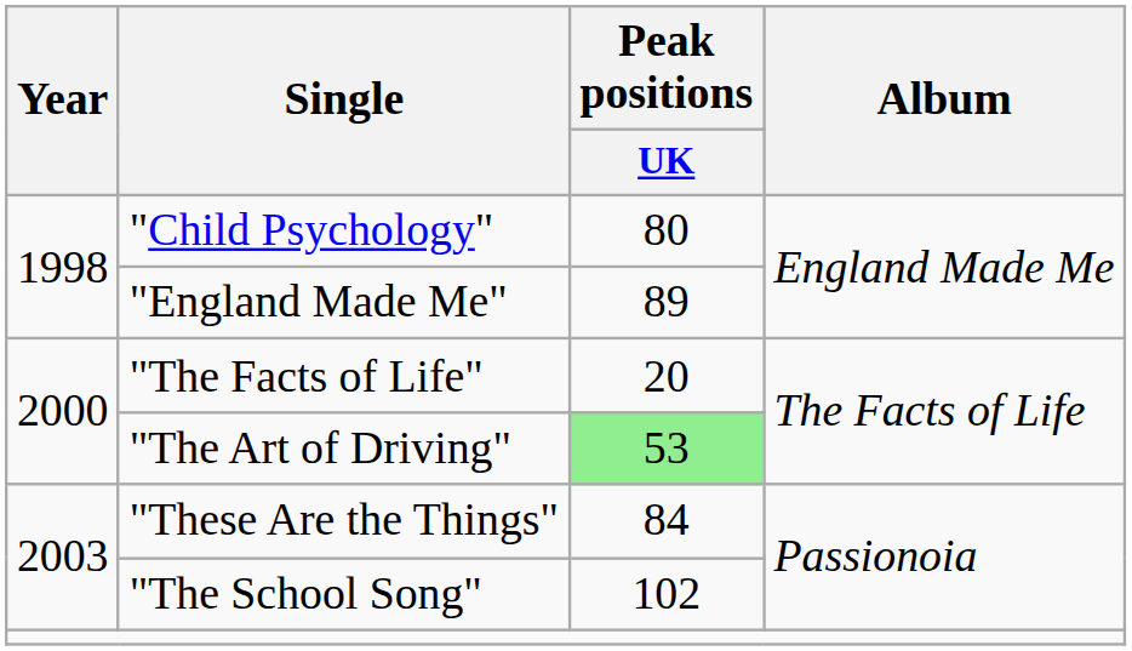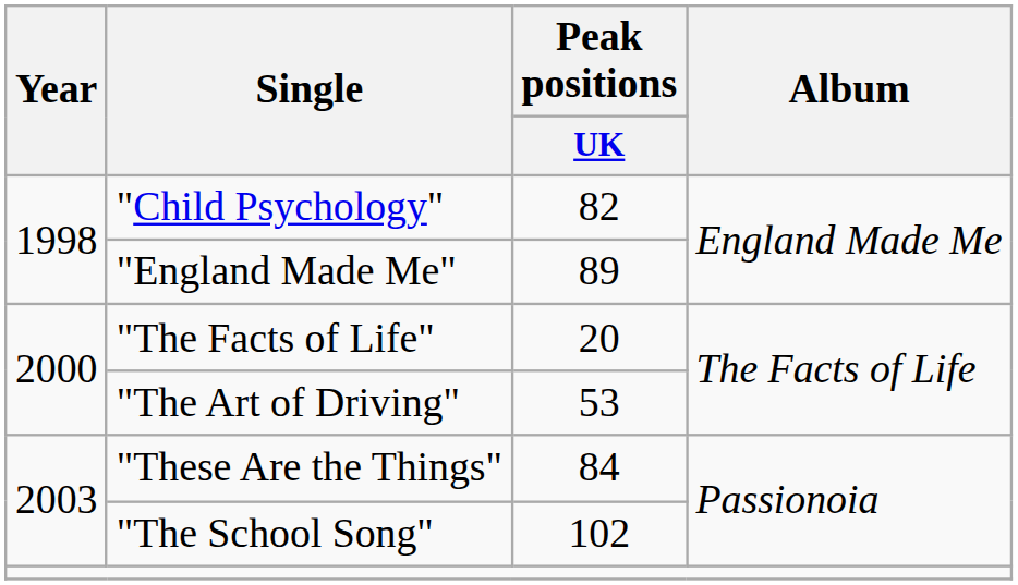 <table class="wikitable" style="text-align:center;">
 <tr>
 <th rowspan="2">Year</th>
 <th rowspan="2">Single</th>
 <th>Peak positions</th>
 <th rowspan="2">Album</th>
 </tr>
 <tr style="font-size:smaller;">
 <th style="width:50px;"><a href='#'>UK</a><br></th>
 </tr>
 <tr>
 <td rowspan="2">1998</td>
 <td style="text-align:left;">"<a href='#'>Child Psychology</a>"</td>
-<td>80</td>
+<td>82</td>
 <td style="text-align:left;" rowspan="2"><em>England Made Me</em></td>
 </tr>
 <tr>
 <td style="text-align:left;">"England Made Me"</td>
 <td>89</td>
 </tr>
 <tr>
 <td rowspan="2">2000</td>
 <td style="text-align:left;">"The Facts of Life"</td>
 <td>20</td>
 <td style="text-align:left;" rowspan="2"><em>The Facts of Life</em></td>
 </tr>
 <tr>
 <td style="text-align:left;">"The Art of Driving"</td>
-<td style="background: lightgreen;">53</td>
+<td>53</td>
 </tr>
 <tr>
 <td rowspan="2">2003</td>
 <td style="text-align:left;">"These Are the Things"</td>
 <td>84</td>
 <td style="text-align:left;" rowspan="2"><em>Passionoia</em></td>
 </tr>
 <tr>
 <td style="text-align:left;">"The School Song"</td>
 <td>102</td>
 </tr>
 <tr>
 <td colspan="5" style="font-size:8pt"></td>
 </tr>
 </table>
